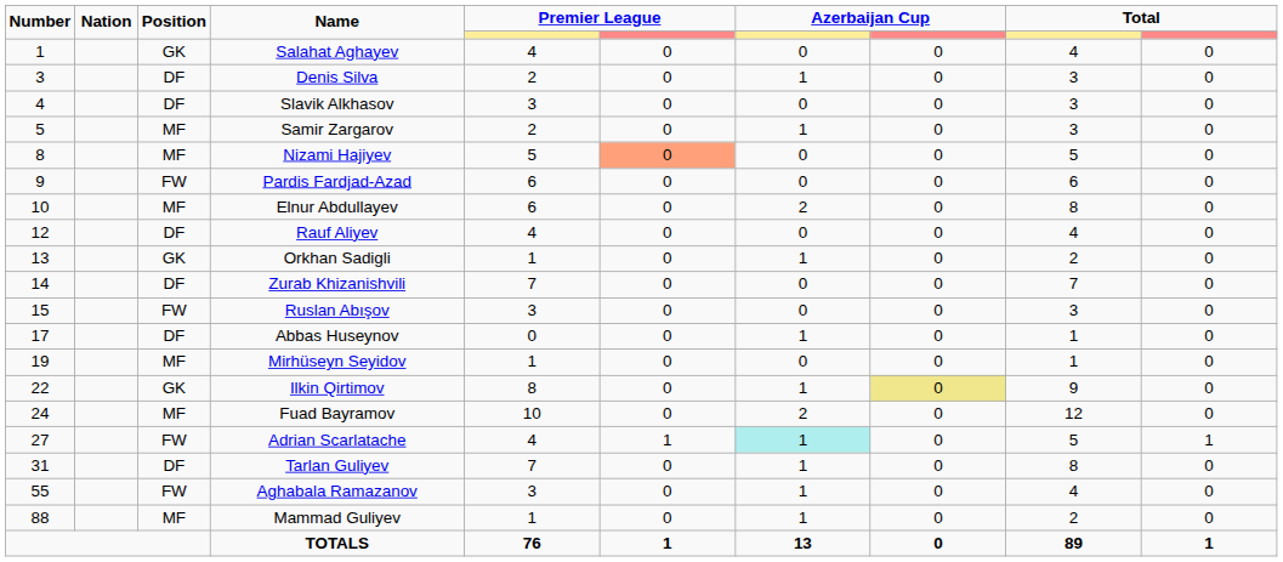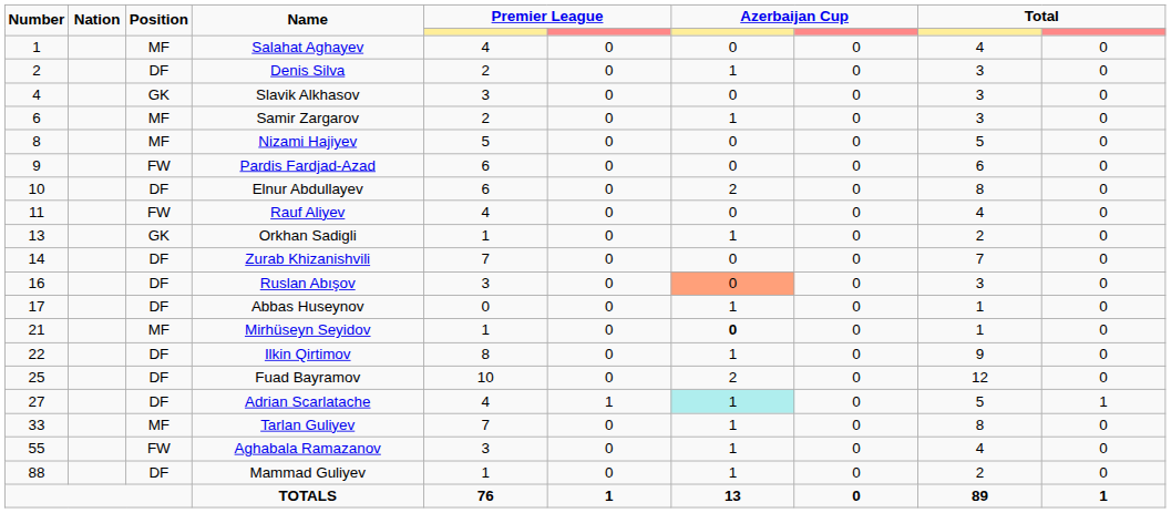 <table class="wikitable" style="text-align:center;">
 <tr>
 <td rowspan="2"  style="width:5%; text-align:center;"><strong>Number</strong></td>
 <td rowspan="2"  style="width:5%; text-align:center;"><strong>Nation</strong></td>
 <td rowspan="2"  style="width:5%; text-align:center;"><strong>Position</strong></td>
 <td rowspan="2"  style="width:20%; text-align:center;"><strong>Name</strong></td>
 <td colspan="2" style="text-align:center;"><strong><a href='#'>Premier League</a></strong></td>
 <td colspan="2" style="text-align:center;"><strong><a href='#'>Azerbaijan Cup</a></strong></td>
 <td colspan="2" style="text-align:center;"><strong>Total</strong></td>
 </tr>
 <tr>
 <th style="width:60px; background:#fe9;"></th>
 <th style="width:60px; background:#ff8888;"></th>
 <th style="width:60px; background:#fe9;"></th>
 <th style="width:60px; background:#ff8888;"></th>
 <th style="width:60px; background:#fe9;"></th>
 <th style="width:60px; background:#ff8888;"></th>
 </tr>
 <tr>
 <td>1</td>
 <td></td>
-<td>GK</td>
+<td>MF</td>
 <td><a href='#'>Salahat Aghayev</a></td>
 <td>4</td>
 <td>0</td>
 <td>0</td>
 <td>0</td>
 <td>4</td>
 <td>0</td>
 </tr>
 <tr>
-<td>3</td>
+<td>2</td>
 <td></td>
 <td>DF</td>
 <td><a href='#'>Denis Silva</a></td>
 <td>2</td>
 <td>0</td>
 <td>1</td>
 <td>0</td>
 <td>3</td>
 <td>0</td>
 </tr>
 <tr>
 <td>4</td>
 <td></td>
-<td>DF</td>
+<td>GK</td>
 <td>Slavik Alkhasov</td>
 <td>3</td>
 <td>0</td>
 <td>0</td>
 <td>0</td>
 <td>3</td>
 <td>0</td>
 </tr>
 <tr>
-<td>5</td>
+<td>6</td>
 <td></td>
 <td>MF</td>
 <td>Samir Zargarov</td>
 <td>2</td>
 <td>0</td>
 <td>1</td>
 <td>0</td>
 <td>3</td>
 <td>0</td>
 </tr>
 <tr>
 <td>8</td>
 <td></td>
 <td>MF</td>
 <td><a href='#'>Nizami Hajiyev</a></td>
 <td>5</td>
-<td style="background: lightsalmon;">0</td>
+<td>0</td>
 <td>0</td>
 <td>0</td>
 <td>5</td>
 <td>0</td>
 </tr>
 <tr>
 <td>9</td>
 <td></td>
 <td>FW</td>
 <td><a href='#'>Pardis Fardjad-Azad</a></td>
 <td>6</td>
 <td>0</td>
 <td>0</td>
 <td>0</td>
 <td>6</td>
 <td>0</td>
 </tr>
 <tr>
 <td>10</td>
 <td></td>
-<td>MF</td>
+<td>DF</td>
 <td>Elnur Abdullayev</td>
 <td>6</td>
 <td>0</td>
 <td>2</td>
 <td>0</td>
 <td>8</td>
 <td>0</td>
 </tr>
 <tr>
-<td>12</td>
+<td>11</td>
 <td></td>
-<td>DF</td>
+<td>FW</td>
 <td><a href='#'>Rauf Aliyev</a></td>
 <td>4</td>
 <td>0</td>
 <td>0</td>
 <td>0</td>
 <td>4</td>
 <td>0</td>
 </tr>
 <tr>
 <td>13</td>
 <td></td>
 <td>GK</td>
 <td>Orkhan Sadigli</td>
 <td>1</td>
 <td>0</td>
 <td>1</td>
 <td>0</td>
 <td>2</td>
 <td>0</td>
 </tr>
 <tr>
 <td>14</td>
 <td></td>
 <td>DF</td>
 <td><a href='#'>Zurab Khizanishvili</a></td>
 <td>7</td>
 <td>0</td>
 <td>0</td>
 <td>0</td>
 <td>7</td>
 <td>0</td>
 </tr>
 <tr>
-<td>15</td>
+<td>16</td>
 <td></td>
-<td>FW</td>
+<td>DF</td>
 <td><a href='#'>Ruslan Abışov</a></td>
 <td>3</td>
 <td>0</td>
-<td>0</td>
+<td style="background: lightsalmon;">0</td>
 <td>0</td>
 <td>3</td>
 <td>0</td>
 </tr>
 <tr>
 <td>17</td>
 <td></td>
 <td>DF</td>
 <td>Abbas Huseynov</td>
 <td>0</td>
 <td>0</td>
 <td>1</td>
 <td>0</td>
 <td>1</td>
 <td>0</td>
 </tr>
 <tr>
-<td>19</td>
+<td>21</td>
 <td></td>
 <td>MF</td>
 <td><a href='#'>Mirhüseyn Seyidov</a></td>
 <td>1</td>
 <td>0</td>
-<td>0</td>
+<td><strong>0</strong></td>
 <td>0</td>
 <td>1</td>
 <td>0</td>
 </tr>
 <tr>
 <td>22</td>
 <td></td>
-<td>GK</td>
+<td>DF</td>
 <td><a href='#'>Ilkin Qirtimov</a></td>
 <td>8</td>
 <td>0</td>
 <td>1</td>
-<td style="background: khaki;">0</td>
+<td>0</td>
 <td>9</td>
 <td>0</td>
 </tr>
 <tr>
-<td>24</td>
+<td>25</td>
 <td></td>
-<td>MF</td>
+<td>DF</td>
 <td>Fuad Bayramov</td>
 <td>10</td>
 <td>0</td>
 <td>2</td>
 <td>0</td>
 <td>12</td>
 <td>0</td>
 </tr>
 <tr>
 <td>27</td>
 <td></td>
-<td>FW</td>
+<td>DF</td>
 <td><a href='#'>Adrian Scarlatache</a></td>
 <td>4</td>
 <td>1</td>
 <td style="background: paleturquoise;">1</td>
 <td>0</td>
 <td>5</td>
 <td>1</td>
 </tr>
 <tr>
-<td>31</td>
+<td>33</td>
 <td></td>
-<td>DF</td>
+<td>MF</td>
 <td><a href='#'>Tarlan Guliyev</a></td>
 <td>7</td>
 <td>0</td>
 <td>1</td>
 <td>0</td>
 <td>8</td>
 <td>0</td>
 </tr>
 <tr>
 <td>55</td>
 <td></td>
 <td>FW</td>
 <td><a href='#'>Aghabala Ramazanov</a></td>
 <td>3</td>
 <td>0</td>
 <td>1</td>
 <td>0</td>
 <td>4</td>
 <td>0</td>
 </tr>
 <tr>
 <td>88</td>
 <td></td>
-<td>MF</td>
+<td>DF</td>
 <td>Mammad Guliyev</td>
 <td>1</td>
 <td>0</td>
 <td>1</td>
 <td>0</td>
 <td>2</td>
 <td>0</td>
 </tr>
 <tr>
 <td colspan="3"></td>
 <td><strong>TOTALS</strong></td>
 <td><strong>76</strong></td>
 <td><strong>1</strong></td>
 <td><strong>13</strong></td>
 <td><strong>0</strong></td>
 <td><strong>89</strong></td>
 <td><strong>1</strong></td>
 </tr>
 </table>
